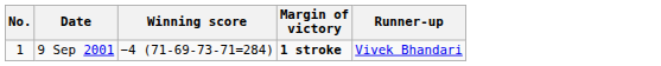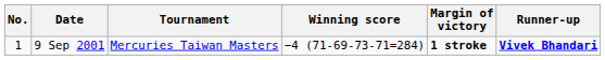 <table class="wikitable" style="font-size:95%;">
 <tr>
 <th>No.</th>
 <th>Date</th>
+<th>Tournament</th>
 <th>Winning score</th>
 <th>Margin of<br>victory</th>
 <th>Runner-up</th>
 </tr>
 <tr>
 <td align=center>1</td>
 <td align=right>9 Sep <a href='#'>2001</a></td>
+<td><a href='#'>Mercuries Taiwan Masters</a></td>
 <td>−4 (71-69-73-71=284)</td>
 <td><strong>1 stroke</strong></td>
-<td> <a href='#'>Vivek Bhandari</a></td>
+<td><strong> <a href='#'>Vivek Bhandari</a></strong></td>
 </tr>
 </table>
